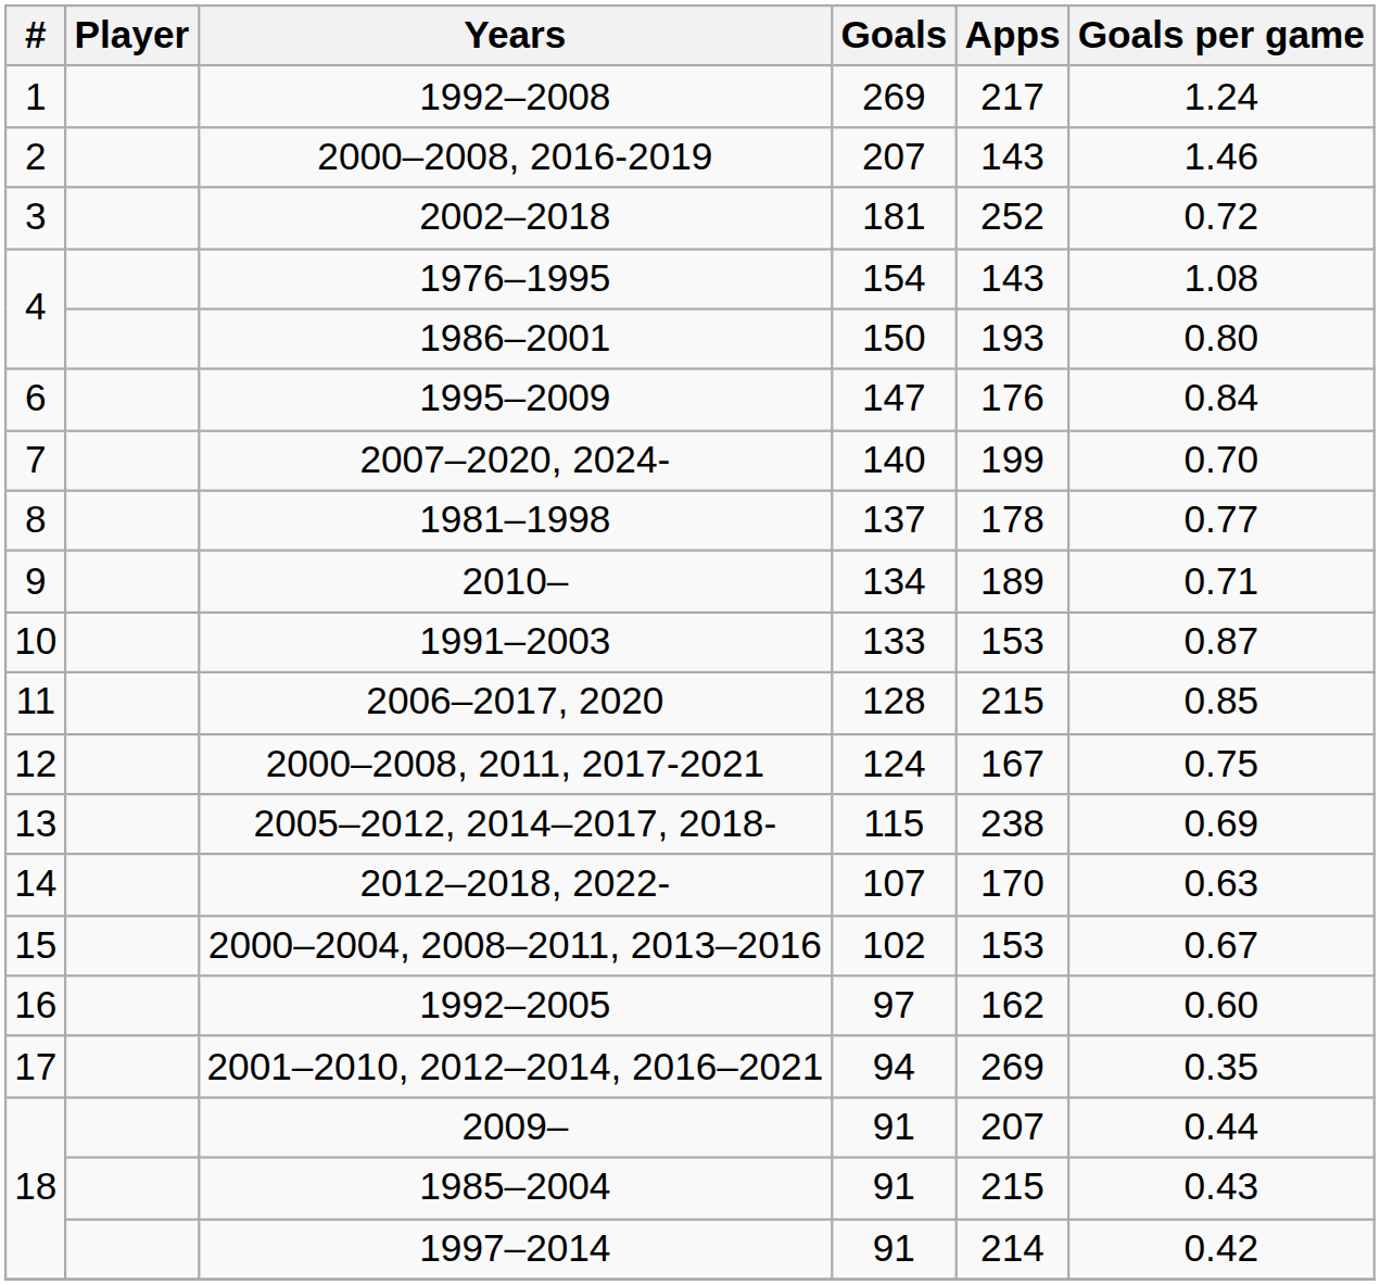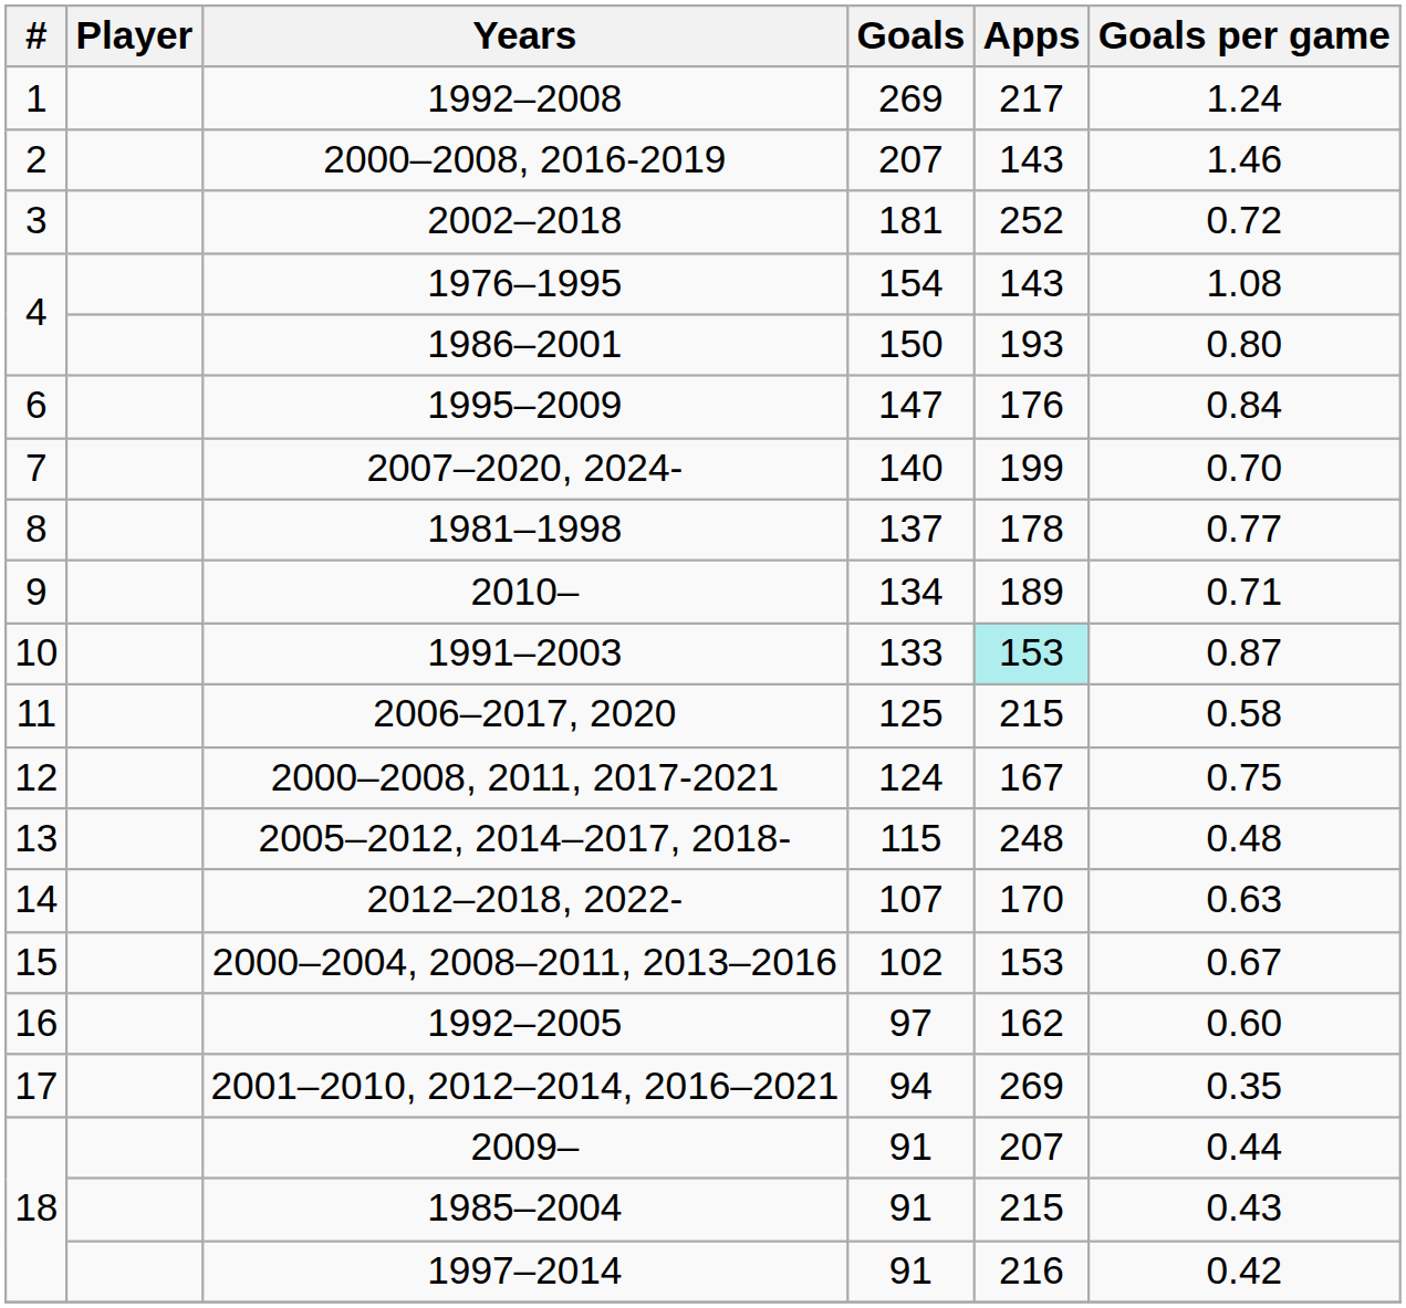 <table class="wikitable sortable" style="text-align:center;">
 <tr>
 <th>#</th>
 <th>Player</th>
 <th>Years</th>
 <th>Goals</th>
 <th>Apps</th>
 <th>Goals per game</th>
 </tr>
 <tr>
 <td>1</td>
 <td style="text-align:left;"></td>
 <td>1992–2008</td>
 <td>269</td>
 <td>217</td>
 <td>1.24</td>
 </tr>
 <tr>
 <td>2</td>
 <td style="text-align:left;"></td>
 <td>2000–2008, 2016-2019</td>
 <td>207</td>
 <td>143</td>
 <td>1.46</td>
 </tr>
 <tr>
 <td>3</td>
 <td style="text-align:left;"></td>
 <td>2002–2018</td>
 <td>181</td>
 <td>252</td>
 <td>0.72</td>
 </tr>
 <tr>
 <td rowspan=2>4</td>
 <td style="text-align:left;"></td>
 <td>1976–1995</td>
 <td>154</td>
 <td>143</td>
 <td>1.08</td>
 </tr>
 <tr>
 <td style="text-align:left;"></td>
 <td>1986–2001</td>
 <td>150</td>
 <td>193</td>
 <td>0.80</td>
 </tr>
 <tr>
 <td>6</td>
 <td style="text-align:left;"></td>
 <td>1995–2009</td>
 <td>147</td>
 <td>176</td>
 <td>0.84</td>
 </tr>
 <tr>
 <td>7</td>
 <td style="text-align:left;"><strong></strong></td>
 <td>2007–2020, 2024-</td>
 <td>140</td>
 <td>199</td>
 <td>0.70</td>
 </tr>
 <tr>
 <td>8</td>
 <td style="text-align:left;"></td>
 <td>1981–1998</td>
 <td>137</td>
 <td>178</td>
 <td>0.77</td>
 </tr>
 <tr>
 <td>9</td>
 <td style="text-align:left;"><strong></strong></td>
 <td>2010–</td>
 <td>134</td>
 <td>189</td>
 <td>0.71</td>
 </tr>
 <tr>
 <td>10</td>
 <td style="text-align:left;"></td>
 <td>1991–2003</td>
 <td>133</td>
-<td>153</td>
+<td style="background: paleturquoise;">153</td>
 <td>0.87</td>
 </tr>
 <tr>
 <td>11</td>
 <td style="text-align:left;"></td>
 <td>2006–2017, 2020</td>
-<td>128</td>
+<td>125</td>
 <td>215</td>
-<td>0.85</td>
+<td>0.58</td>
 </tr>
 <tr>
 <td>12</td>
 <td style="text-align:left;"></td>
 <td>2000–2008, 2011, 2017-2021</td>
 <td>124</td>
 <td>167</td>
 <td>0.75</td>
 </tr>
 <tr>
 <td>13</td>
 <td style="text-align:left;"><strong></strong></td>
 <td>2005–2012, 2014–2017, 2018-</td>
 <td>115</td>
-<td>238</td>
-<td>0.69</td>
+<td>248</td>
+<td>0.48</td>
 </tr>
 <tr>
 <td>14</td>
 <td style="text-align:left;"><strong></strong></td>
 <td>2012–2018, 2022-</td>
 <td>107</td>
 <td>170</td>
 <td>0.63</td>
 </tr>
 <tr>
 <td>15</td>
 <td style="text-align:left;"></td>
 <td>2000–2004, 2008–2011, 2013–2016</td>
 <td>102</td>
 <td>153</td>
 <td>0.67</td>
 </tr>
 <tr>
 <td>16</td>
 <td style="text-align:left;"></td>
 <td>1992–2005</td>
 <td>97</td>
 <td>162</td>
 <td>0.60</td>
 </tr>
 <tr>
 <td>17</td>
 <td style="text-align:left;"></td>
 <td>2001–2010, 2012–2014, 2016–2021</td>
 <td>94</td>
 <td>269</td>
 <td>0.35</td>
 </tr>
 <tr>
 <td rowspan=3>18</td>
 <td style="text-align:left;"><strong></strong></td>
 <td>2009–</td>
 <td>91</td>
 <td>207</td>
 <td>0.44</td>
 </tr>
 <tr>
 <td style="text-align:left;"></td>
 <td>1985–2004</td>
 <td>91</td>
 <td>215</td>
 <td>0.43</td>
 </tr>
 <tr>
 <td style="text-align:left;"></td>
 <td>1997–2014</td>
 <td>91</td>
-<td>214</td>
+<td>216</td>
 <td>0.42</td>
 </tr>
 <tr>
 </tr>
 </table>
